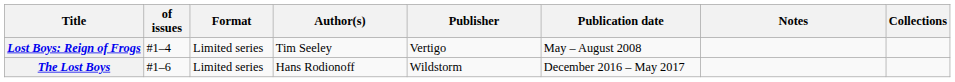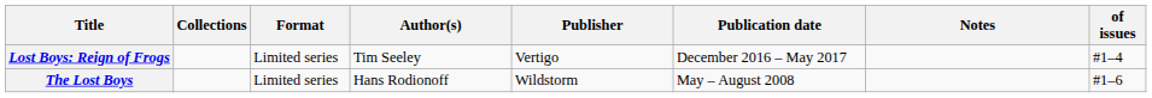 <table class="wikitable">
 <tr>
 <th>Title</th>
-<th style="width:40pt"> of issues</th>
+<th>Collections</th>
 <th style="width:75pt">Format</th>
 <th style="width:125pt">Author(s)</th>
 <th style="width:125pt">Publisher</th>
 <th style="width:150pt">Publication date</th>
 <th style="width:175pt">Notes</th>
-<th>Collections</th>
+<th style="width:40pt"> of issues</th>
 </tr>
 <tr>
 <th><em><a href='#'>Lost Boys: Reign of Frogs</a></em></th>
-<td>#1–4</td>
+<td></td>
 <td>Limited series</td>
 <td>Tim Seeley</td>
 <td>Vertigo</td>
-<td>May – August 2008</td>
+<td>December 2016 – May 2017</td>
 <td></td>
-<td></td>
+<td>#1–4</td>
 </tr>
 <tr>
 <th><em><a href='#'>The Lost Boys</a></em></th>
-<td>#1–6</td>
+<td></td>
 <td>Limited series</td>
 <td>Hans Rodionoff</td>
 <td>Wildstorm</td>
-<td>December 2016 – May 2017</td>
+<td>May – August 2008</td>
 <td></td>
-<td></td>
+<td>#1–6</td>
 </tr>
 </table>
